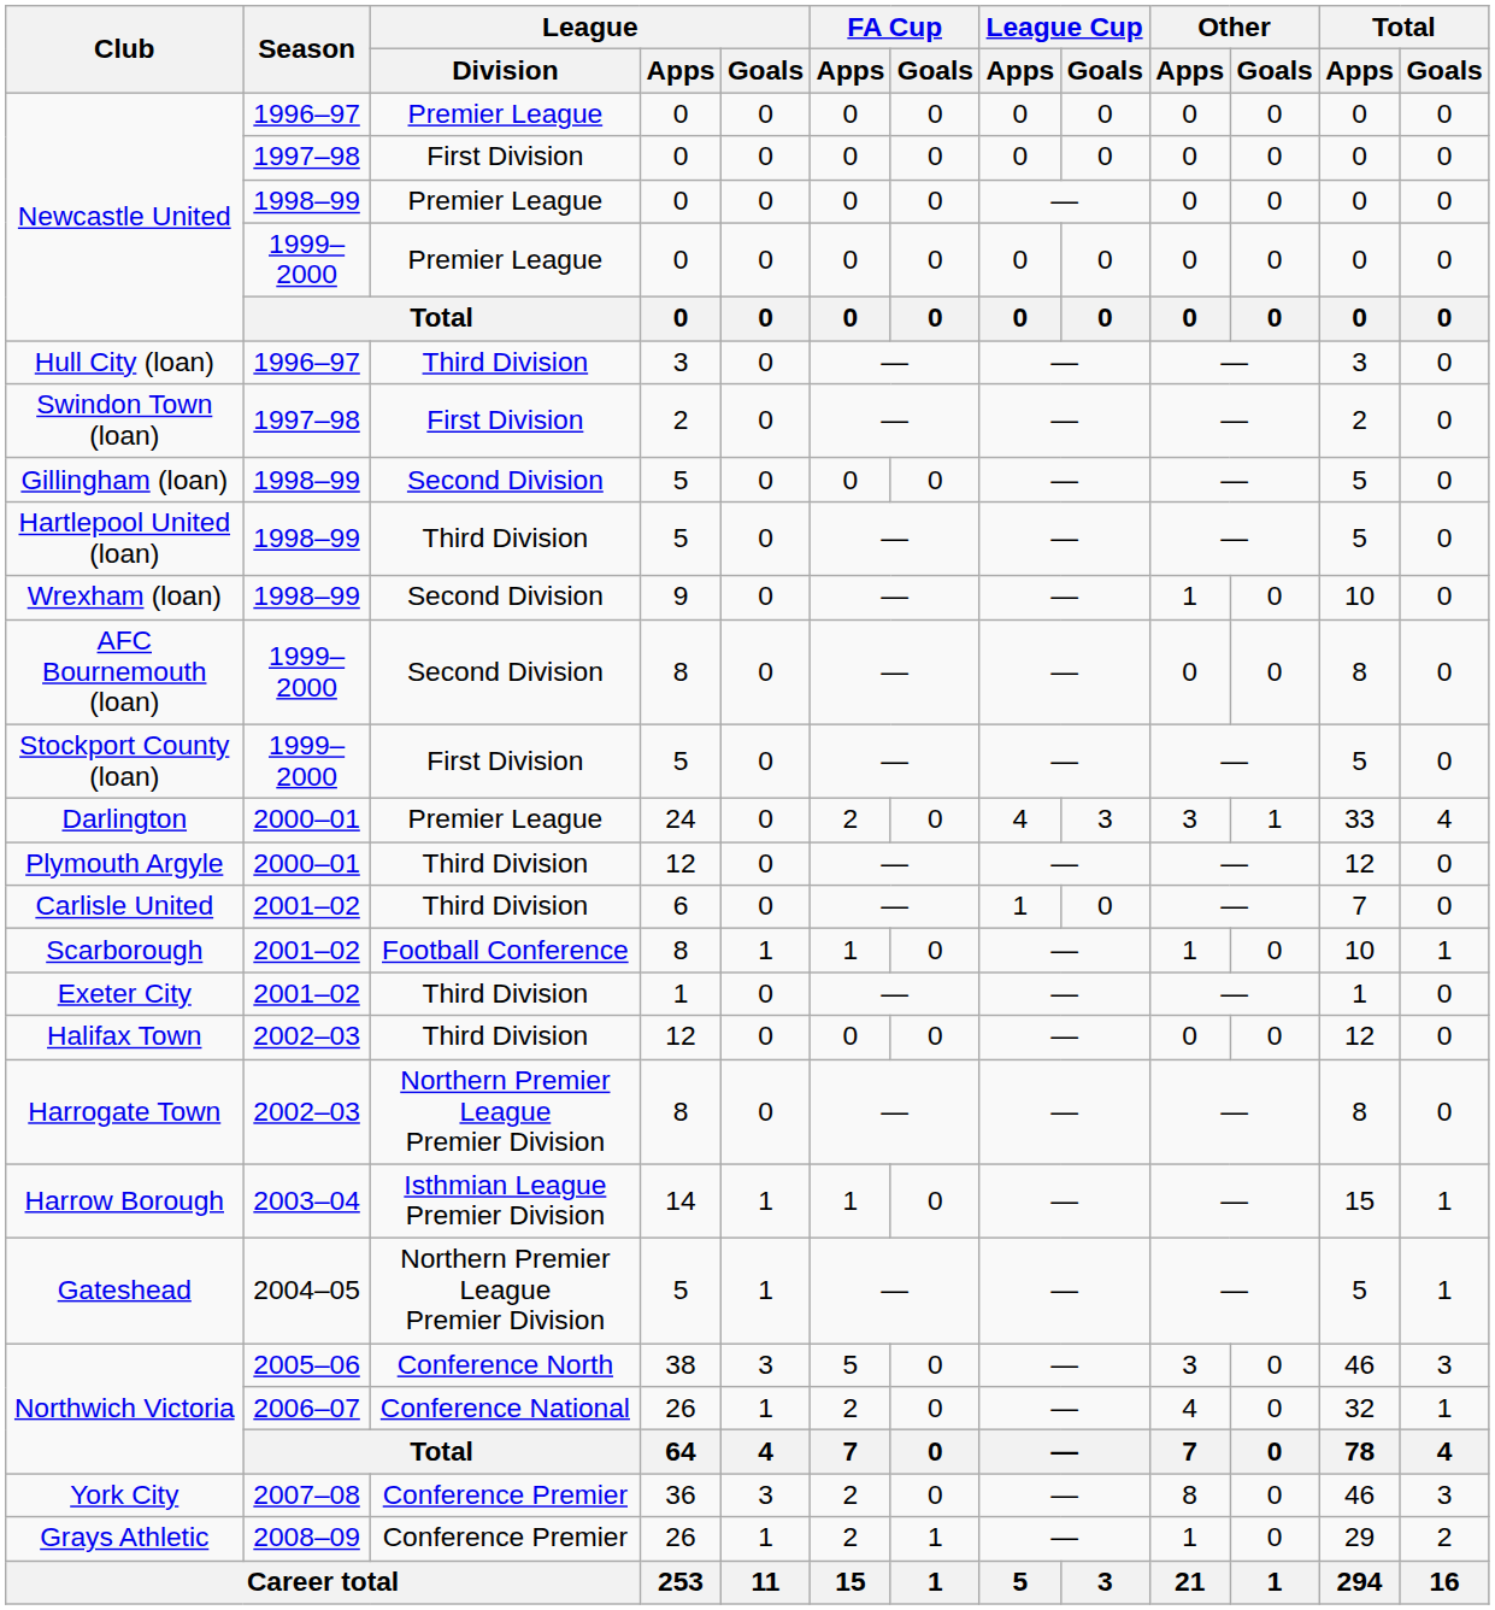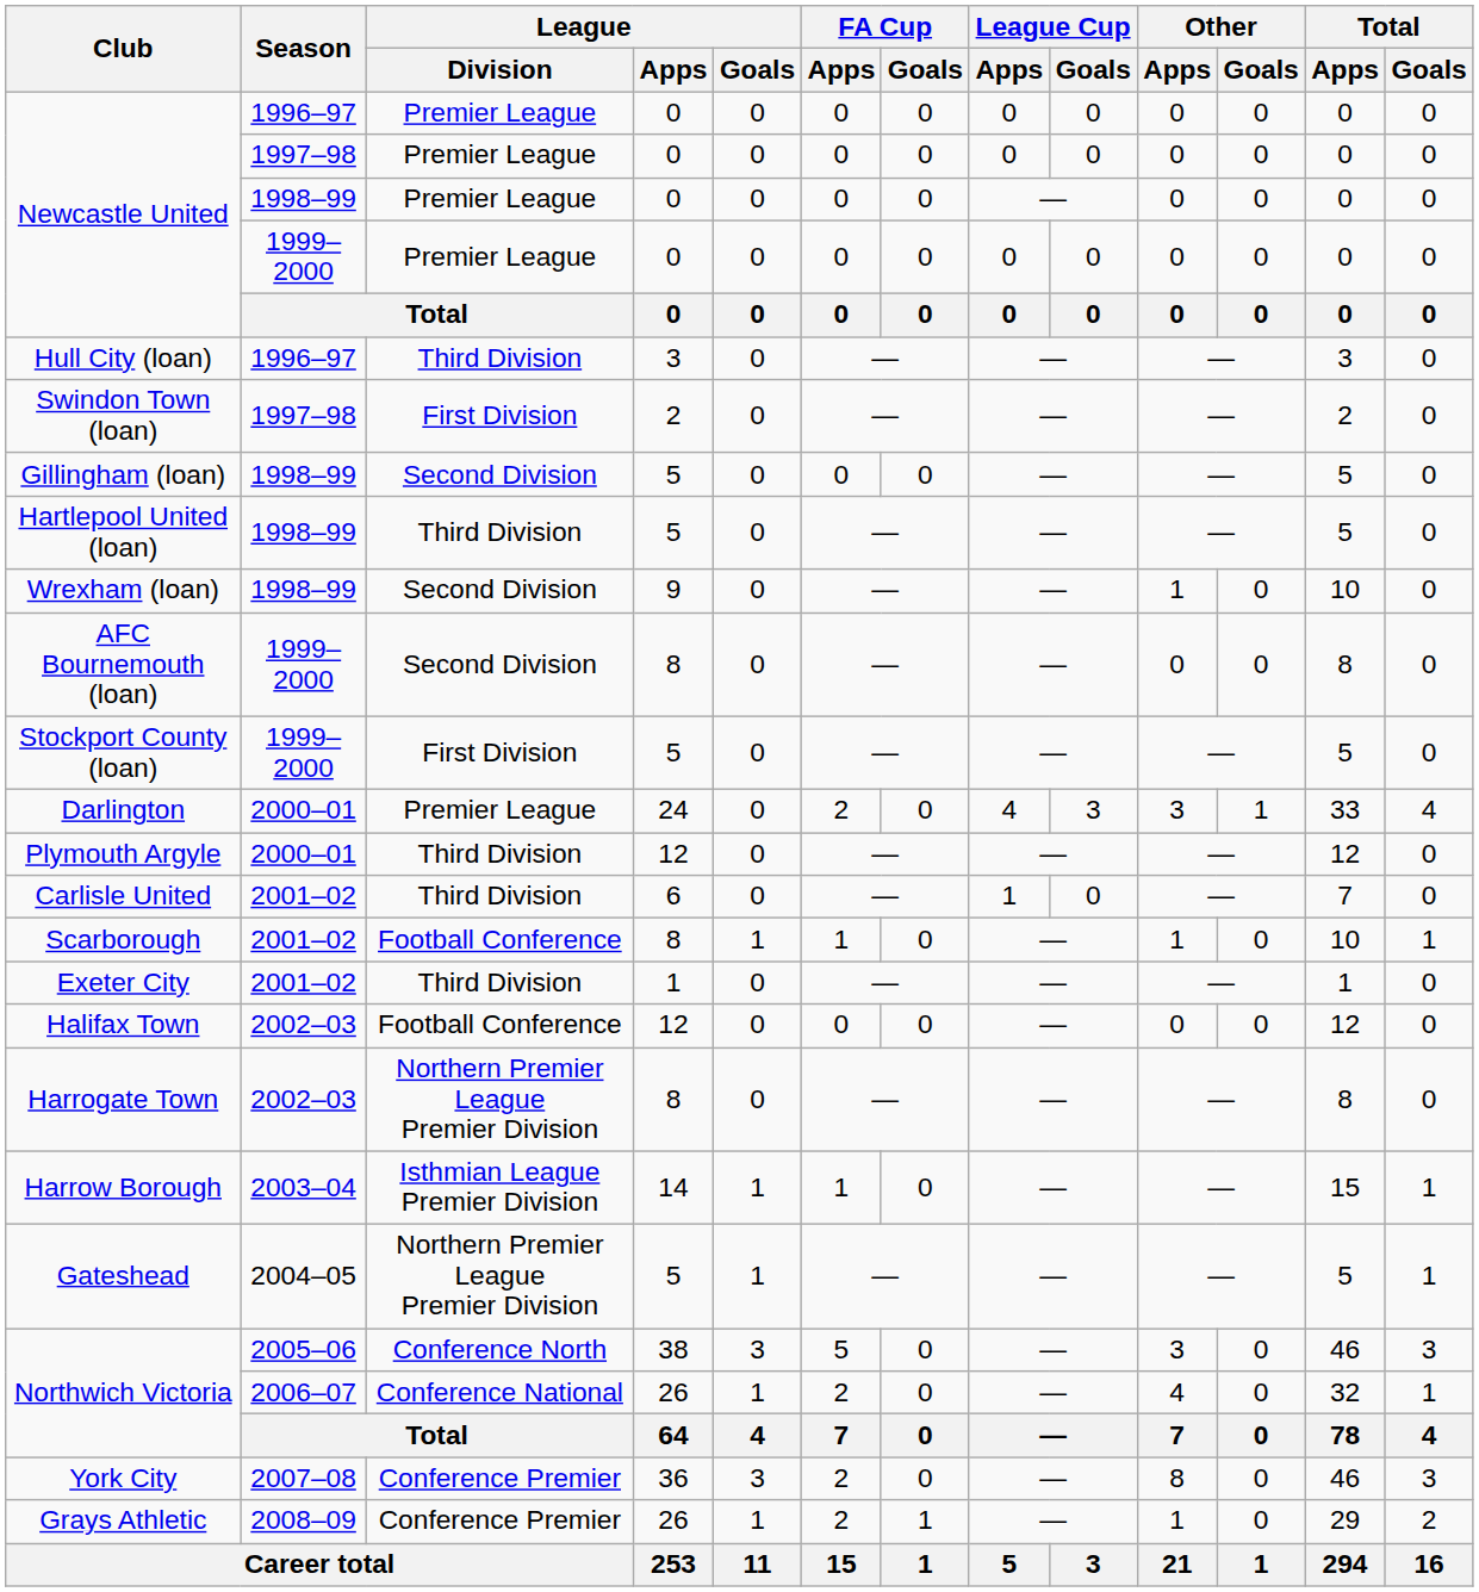 <table class=wikitable style=text-align:center>
 <tr>
 <th rowspan=2>Club</th>
 <th rowspan=2>Season</th>
 <th colspan=3>League</th>
 <th colspan=2><a href='#'>FA Cup</a></th>
 <th colspan=2><a href='#'>League Cup</a></th>
 <th colspan=2>Other</th>
 <th colspan=2>Total</th>
 </tr>
 <tr>
 <th>Division</th>
 <th>Apps</th>
 <th>Goals</th>
 <th>Apps</th>
 <th>Goals</th>
 <th>Apps</th>
 <th>Goals</th>
 <th>Apps</th>
 <th>Goals</th>
 <th>Apps</th>
 <th>Goals</th>
 </tr>
 <tr>
 <td rowspan=5><a href='#'>Newcastle United</a></td>
 <td><a href='#'>1996–97</a></td>
 <td><a href='#'>Premier League</a></td>
 <td>0</td>
 <td>0</td>
 <td>0</td>
 <td>0</td>
 <td>0</td>
 <td>0</td>
 <td>0</td>
 <td>0</td>
 <td>0</td>
 <td>0</td>
 </tr>
 <tr>
 <td><a href='#'>1997–98</a></td>
-<td>First Division</td>
+<td>Premier League</td>
 <td>0</td>
 <td>0</td>
 <td>0</td>
 <td>0</td>
 <td>0</td>
 <td>0</td>
 <td>0</td>
 <td>0</td>
 <td>0</td>
 <td>0</td>
 </tr>
 <tr>
 <td><a href='#'>1998–99</a></td>
 <td>Premier League</td>
 <td>0</td>
 <td>0</td>
 <td>0</td>
 <td>0</td>
 <td colspan=2>—</td>
 <td>0</td>
 <td>0</td>
 <td>0</td>
 <td>0</td>
 </tr>
 <tr>
 <td><a href='#'>1999–2000</a></td>
 <td>Premier League</td>
 <td>0</td>
 <td>0</td>
 <td>0</td>
 <td>0</td>
 <td>0</td>
 <td>0</td>
 <td>0</td>
 <td>0</td>
 <td>0</td>
 <td>0</td>
 </tr>
 <tr>
 <th colspan=2>Total</th>
 <th>0</th>
 <th>0</th>
 <th>0</th>
 <th>0</th>
 <th>0</th>
 <th>0</th>
 <th>0</th>
 <th>0</th>
 <th>0</th>
 <th>0</th>
 </tr>
 <tr>
 <td><a href='#'>Hull City</a> (loan)</td>
 <td><a href='#'>1996–97</a></td>
 <td><a href='#'>Third Division</a></td>
 <td>3</td>
 <td>0</td>
 <td colspan=2>—</td>
 <td colspan=2>—</td>
 <td colspan=2>—</td>
 <td>3</td>
 <td>0</td>
 </tr>
 <tr>
 <td><a href='#'>Swindon Town</a> (loan)</td>
 <td><a href='#'>1997–98</a></td>
 <td><a href='#'>First Division</a></td>
 <td>2</td>
 <td>0</td>
 <td colspan=2>—</td>
 <td colspan=2>—</td>
 <td colspan=2>—</td>
 <td>2</td>
 <td>0</td>
 </tr>
 <tr>
 <td><a href='#'>Gillingham</a> (loan)</td>
 <td><a href='#'>1998–99</a></td>
 <td><a href='#'>Second Division</a></td>
 <td>5</td>
 <td>0</td>
 <td>0</td>
 <td>0</td>
 <td colspan=2>—</td>
 <td colspan=2>—</td>
 <td>5</td>
 <td>0</td>
 </tr>
 <tr>
 <td><a href='#'>Hartlepool United</a> (loan)</td>
 <td><a href='#'>1998–99</a></td>
 <td>Third Division</td>
 <td>5</td>
 <td>0</td>
 <td colspan=2>—</td>
 <td colspan=2>—</td>
 <td colspan=2>—</td>
 <td>5</td>
 <td>0</td>
 </tr>
 <tr>
 <td><a href='#'>Wrexham</a> (loan)</td>
 <td><a href='#'>1998–99</a></td>
 <td>Second Division</td>
 <td>9</td>
 <td>0</td>
 <td colspan=2>—</td>
 <td colspan=2>—</td>
 <td>1</td>
 <td>0</td>
 <td>10</td>
 <td>0</td>
 </tr>
 <tr>
 <td><a href='#'>AFC Bournemouth</a> (loan)</td>
 <td><a href='#'>1999–2000</a></td>
 <td>Second Division</td>
 <td>8</td>
 <td>0</td>
 <td colspan=2>—</td>
 <td colspan=2>—</td>
 <td>0</td>
 <td>0</td>
 <td>8</td>
 <td>0</td>
 </tr>
 <tr>
 <td><a href='#'>Stockport County</a> (loan)</td>
 <td><a href='#'>1999–2000</a></td>
 <td>First Division</td>
 <td>5</td>
 <td>0</td>
 <td colspan=2>—</td>
 <td colspan=2>—</td>
 <td colspan=2>—</td>
 <td>5</td>
 <td>0</td>
 </tr>
 <tr>
 <td><a href='#'>Darlington</a></td>
 <td><a href='#'>2000–01</a></td>
 <td>Premier League</td>
 <td>24</td>
 <td>0</td>
 <td>2</td>
 <td>0</td>
 <td>4</td>
 <td>3</td>
 <td>3</td>
 <td>1</td>
 <td>33</td>
 <td>4</td>
 </tr>
 <tr>
 <td><a href='#'>Plymouth Argyle</a></td>
 <td><a href='#'>2000–01</a></td>
 <td>Third Division</td>
 <td>12</td>
 <td>0</td>
 <td colspan=2>—</td>
 <td colspan=2>—</td>
 <td colspan=2>—</td>
 <td>12</td>
 <td>0</td>
 </tr>
 <tr>
 <td><a href='#'>Carlisle United</a></td>
 <td><a href='#'>2001–02</a></td>
 <td>Third Division</td>
 <td>6</td>
 <td>0</td>
 <td colspan=2>—</td>
 <td>1</td>
 <td>0</td>
 <td colspan=2>—</td>
 <td>7</td>
 <td>0</td>
 </tr>
 <tr>
 <td><a href='#'>Scarborough</a></td>
 <td><a href='#'>2001–02</a></td>
 <td><a href='#'>Football Conference</a></td>
 <td>8</td>
 <td>1</td>
 <td>1</td>
 <td>0</td>
 <td colspan=2>—</td>
 <td>1</td>
 <td>0</td>
 <td>10</td>
 <td>1</td>
 </tr>
 <tr>
 <td><a href='#'>Exeter City</a></td>
 <td><a href='#'>2001–02</a></td>
 <td>Third Division</td>
 <td>1</td>
 <td>0</td>
 <td colspan=2>—</td>
 <td colspan=2>—</td>
 <td colspan=2>—</td>
 <td>1</td>
 <td>0</td>
 </tr>
 <tr>
 <td><a href='#'>Halifax Town</a></td>
 <td><a href='#'>2002–03</a></td>
-<td>Third Division</td>
+<td>Football Conference</td>
 <td>12</td>
 <td>0</td>
 <td>0</td>
 <td>0</td>
 <td colspan=2>—</td>
 <td>0</td>
 <td>0</td>
 <td>12</td>
 <td>0</td>
 </tr>
 <tr>
 <td><a href='#'>Harrogate Town</a></td>
 <td><a href='#'>2002–03</a></td>
 <td><a href='#'>Northern Premier League</a><br>Premier Division</td>
 <td>8</td>
 <td>0</td>
 <td colspan=2>—</td>
 <td colspan=2>—</td>
 <td colspan=2>—</td>
 <td>8</td>
 <td>0</td>
 </tr>
 <tr>
 <td><a href='#'>Harrow Borough</a></td>
 <td><a href='#'>2003–04</a></td>
 <td><a href='#'>Isthmian League</a> Premier Division</td>
 <td>14</td>
 <td>1</td>
 <td>1</td>
 <td>0</td>
 <td colspan=2>—</td>
 <td colspan=2>—</td>
 <td>15</td>
 <td>1</td>
 </tr>
 <tr>
 <td><a href='#'>Gateshead</a></td>
 <td>2004–05</td>
 <td>Northern Premier League<br>Premier Division</td>
 <td>5</td>
 <td>1</td>
 <td colspan=2>—</td>
 <td colspan=2>—</td>
 <td colspan=2>—</td>
 <td>5</td>
 <td>1</td>
 </tr>
 <tr>
 <td rowspan=3><a href='#'>Northwich Victoria</a></td>
 <td><a href='#'>2005–06</a></td>
 <td><a href='#'>Conference North</a></td>
 <td>38</td>
 <td>3</td>
 <td>5</td>
 <td>0</td>
 <td colspan=2>—</td>
 <td>3</td>
 <td>0</td>
 <td>46</td>
 <td>3</td>
 </tr>
 <tr>
 <td><a href='#'>2006–07</a></td>
 <td><a href='#'>Conference National</a></td>
 <td>26</td>
 <td>1</td>
 <td>2</td>
 <td>0</td>
 <td colspan=2>—</td>
 <td>4</td>
 <td>0</td>
 <td>32</td>
 <td>1</td>
 </tr>
 <tr>
 <th colspan=2>Total</th>
 <th>64</th>
 <th>4</th>
 <th>7</th>
 <th>0</th>
 <th colspan=2>—</th>
 <th>7</th>
 <th>0</th>
 <th>78</th>
 <th>4</th>
 </tr>
 <tr>
 <td><a href='#'>York City</a></td>
 <td><a href='#'>2007–08</a></td>
 <td><a href='#'>Conference Premier</a></td>
 <td>36</td>
 <td>3</td>
 <td>2</td>
 <td>0</td>
 <td colspan=2>—</td>
 <td>8</td>
 <td>0</td>
 <td>46</td>
 <td>3</td>
 </tr>
 <tr>
 <td><a href='#'>Grays Athletic</a></td>
 <td><a href='#'>2008–09</a></td>
 <td>Conference Premier</td>
 <td>26</td>
 <td>1</td>
 <td>2</td>
 <td>1</td>
 <td colspan=2>—</td>
 <td>1</td>
 <td>0</td>
 <td>29</td>
 <td>2</td>
 </tr>
 <tr>
 <th colspan=3>Career total</th>
 <th>253</th>
 <th>11</th>
 <th>15</th>
 <th>1</th>
 <th>5</th>
 <th>3</th>
 <th>21</th>
 <th>1</th>
 <th>294</th>
 <th>16</th>
 </tr>
 </table>
